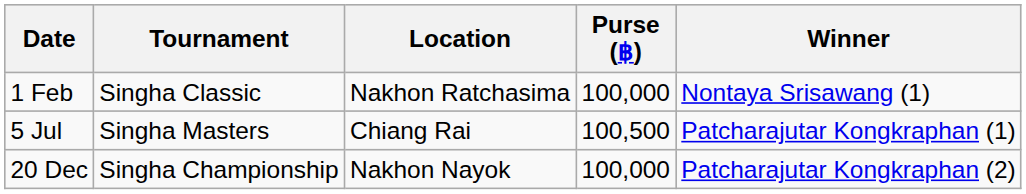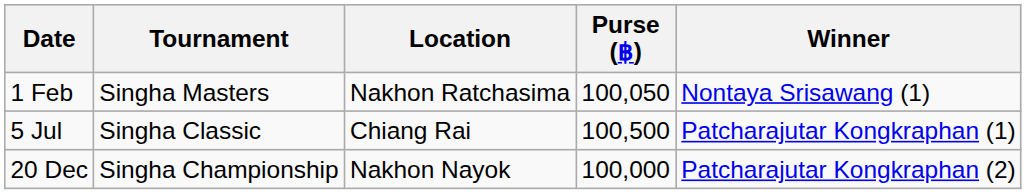 <table class="wikitable" style="font-size:95%">
 <tr>
 <th>Date</th>
 <th>Tournament</th>
 <th>Location</th>
 <th>Purse<br>(<a href='#'>฿</a>)</th>
 <th>Winner</th>
 </tr>
 <tr>
 <td>1 Feb</td>
-<td>Singha Classic</td>
+<td>Singha Masters</td>
 <td>Nakhon Ratchasima</td>
-<td align=right>100,000</td>
+<td align=right>100,050</td>
 <td> <a href='#'>Nontaya Srisawang</a> (1)</td>
 </tr>
 <tr>
 <td>5 Jul</td>
-<td>Singha Masters</td>
+<td>Singha Classic</td>
 <td>Chiang Rai</td>
 <td align=right>100,500</td>
 <td> <a href='#'>Patcharajutar Kongkraphan</a> (1)</td>
 </tr>
 <tr>
 <td>20 Dec</td>
 <td>Singha Championship</td>
 <td>Nakhon Nayok</td>
 <td align=right>100,000</td>
 <td> <a href='#'>Patcharajutar Kongkraphan</a> (2)</td>
 </tr>
 </table>
